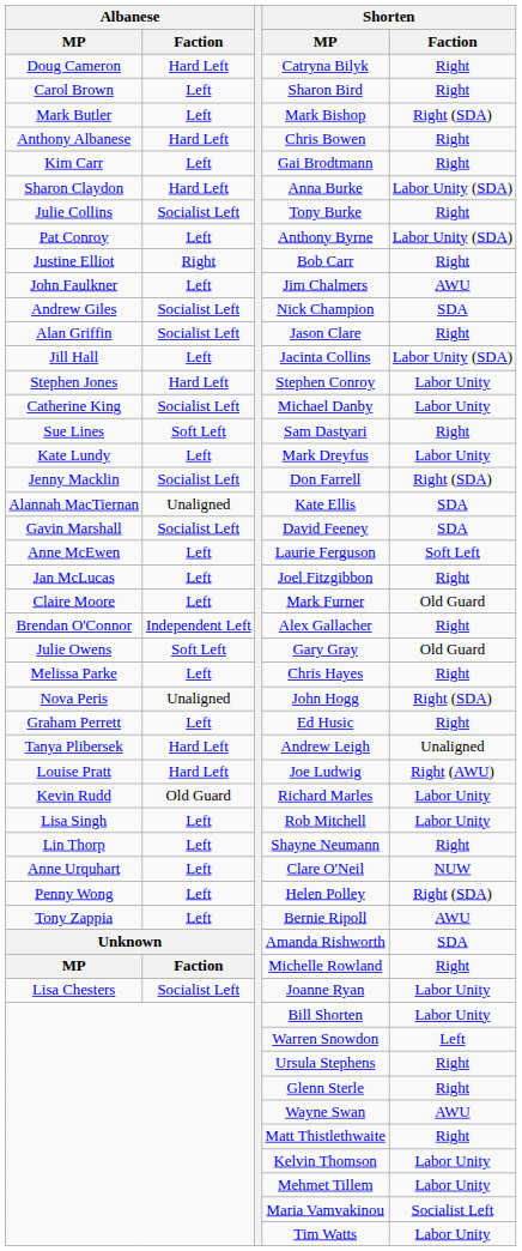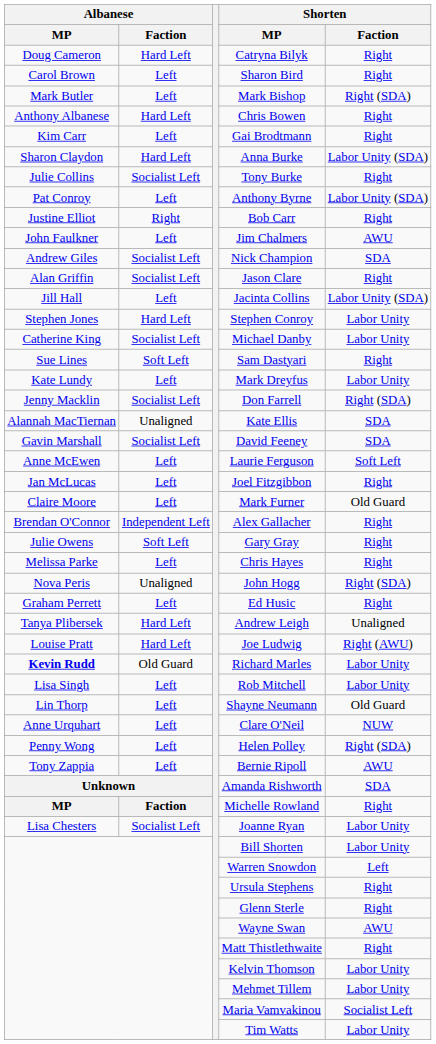 <table class="wikitable" style="text-align:center">
 <tr>
 <th colspan=2>Albanese</th>
 <th rowspan=51></th>
 <th colspan=2>Shorten</th>
 </tr>
 <tr>
 <th>MP</th>
 <th>Faction</th>
 <th>MP</th>
 <th>Faction</th>
 </tr>
 <tr>
 <td><a href='#'>Doug Cameron</a></td>
 <td><a href='#'>Hard Left</a></td>
 <td><a href='#'>Catryna Bilyk</a></td>
 <td><a href='#'>Right</a></td>
 </tr>
 <tr>
 <td><a href='#'>Carol Brown</a></td>
 <td><a href='#'>Left</a></td>
 <td><a href='#'>Sharon Bird</a></td>
 <td><a href='#'>Right</a></td>
 </tr>
 <tr>
 <td><a href='#'>Mark Butler</a></td>
 <td><a href='#'>Left</a></td>
 <td><a href='#'>Mark Bishop</a></td>
 <td><a href='#'>Right</a> (<a href='#'>SDA</a>)</td>
 </tr>
 <tr>
 <td><a href='#'>Anthony Albanese</a></td>
 <td><a href='#'>Hard Left</a></td>
 <td><a href='#'>Chris Bowen</a></td>
 <td><a href='#'>Right</a></td>
 </tr>
 <tr>
 <td><a href='#'>Kim Carr</a></td>
 <td><a href='#'>Left</a></td>
 <td><a href='#'>Gai Brodtmann</a></td>
 <td><a href='#'>Right</a></td>
 </tr>
 <tr>
 <td><a href='#'>Sharon Claydon</a></td>
 <td><a href='#'>Hard Left</a></td>
 <td><a href='#'>Anna Burke</a></td>
 <td><a href='#'>Labor Unity</a> (<a href='#'>SDA</a>)</td>
 </tr>
 <tr>
 <td><a href='#'>Julie Collins</a></td>
 <td><a href='#'>Socialist Left</a></td>
 <td><a href='#'>Tony Burke</a></td>
 <td><a href='#'>Right</a></td>
 </tr>
 <tr>
 <td><a href='#'>Pat Conroy</a></td>
 <td><a href='#'>Left</a></td>
 <td><a href='#'>Anthony Byrne</a></td>
 <td><a href='#'>Labor Unity</a> (<a href='#'>SDA</a>)</td>
 </tr>
 <tr>
 <td><a href='#'>Justine Elliot</a></td>
 <td><a href='#'>Right</a></td>
 <td><a href='#'>Bob Carr</a></td>
 <td><a href='#'>Right</a></td>
 </tr>
 <tr>
 <td><a href='#'>John Faulkner</a></td>
 <td><a href='#'>Left</a></td>
 <td><a href='#'>Jim Chalmers</a></td>
 <td><a href='#'>AWU</a></td>
 </tr>
 <tr>
 <td><a href='#'>Andrew Giles</a></td>
 <td><a href='#'>Socialist Left</a></td>
 <td><a href='#'>Nick Champion</a></td>
 <td><a href='#'>SDA</a></td>
 </tr>
 <tr>
 <td><a href='#'>Alan Griffin</a></td>
 <td><a href='#'>Socialist Left</a></td>
 <td><a href='#'>Jason Clare</a></td>
 <td><a href='#'>Right</a></td>
 </tr>
 <tr>
 <td><a href='#'>Jill Hall</a></td>
 <td><a href='#'>Left</a></td>
 <td><a href='#'>Jacinta Collins</a></td>
 <td><a href='#'>Labor Unity</a> (<a href='#'>SDA</a>)</td>
 </tr>
 <tr>
 <td><a href='#'>Stephen Jones</a></td>
 <td><a href='#'>Hard Left</a></td>
 <td><a href='#'>Stephen Conroy</a></td>
 <td><a href='#'>Labor Unity</a></td>
 </tr>
 <tr>
 <td><a href='#'>Catherine King</a></td>
 <td><a href='#'>Socialist Left</a></td>
 <td><a href='#'>Michael Danby</a></td>
 <td><a href='#'>Labor Unity</a></td>
 </tr>
 <tr>
 <td><a href='#'>Sue Lines</a></td>
 <td><a href='#'>Soft Left</a></td>
 <td><a href='#'>Sam Dastyari</a></td>
 <td><a href='#'>Right</a></td>
 </tr>
 <tr>
 <td><a href='#'>Kate Lundy</a></td>
 <td><a href='#'>Left</a></td>
 <td><a href='#'>Mark Dreyfus</a></td>
 <td><a href='#'>Labor Unity</a></td>
 </tr>
 <tr>
 <td><a href='#'>Jenny Macklin</a></td>
 <td><a href='#'>Socialist Left</a></td>
 <td><a href='#'>Don Farrell</a></td>
 <td><a href='#'>Right</a> (<a href='#'>SDA</a>)</td>
 </tr>
 <tr>
 <td><a href='#'>Alannah MacTiernan</a></td>
 <td>Unaligned</td>
 <td><a href='#'>Kate Ellis</a></td>
 <td><a href='#'>SDA</a></td>
 </tr>
 <tr>
 <td><a href='#'>Gavin Marshall</a></td>
 <td><a href='#'>Socialist Left</a></td>
 <td><a href='#'>David Feeney</a></td>
 <td><a href='#'>SDA</a></td>
 </tr>
 <tr>
 <td><a href='#'>Anne McEwen</a></td>
 <td><a href='#'>Left</a></td>
 <td><a href='#'>Laurie Ferguson</a></td>
 <td><a href='#'>Soft Left</a></td>
 </tr>
 <tr>
 <td><a href='#'>Jan McLucas</a></td>
 <td><a href='#'>Left</a></td>
 <td><a href='#'>Joel Fitzgibbon</a></td>
 <td><a href='#'>Right</a></td>
 </tr>
 <tr>
 <td><a href='#'>Claire Moore</a></td>
 <td><a href='#'>Left</a></td>
 <td><a href='#'>Mark Furner</a></td>
 <td>Old Guard</td>
 </tr>
 <tr>
 <td><a href='#'>Brendan O'Connor</a></td>
 <td><a href='#'>Independent Left</a></td>
 <td><a href='#'>Alex Gallacher</a></td>
 <td><a href='#'>Right</a></td>
 </tr>
 <tr>
 <td><a href='#'>Julie Owens</a></td>
 <td><a href='#'>Soft Left</a></td>
 <td><a href='#'>Gary Gray</a></td>
-<td>Old Guard</td>
+<td><a href='#'>Right</a></td>
 </tr>
 <tr>
 <td><a href='#'>Melissa Parke</a></td>
 <td><a href='#'>Left</a></td>
 <td><a href='#'>Chris Hayes</a></td>
 <td><a href='#'>Right</a></td>
 </tr>
 <tr>
 <td><a href='#'>Nova Peris</a></td>
 <td>Unaligned</td>
 <td><a href='#'>John Hogg</a></td>
 <td><a href='#'>Right</a> (<a href='#'>SDA</a>)</td>
 </tr>
 <tr>
 <td><a href='#'>Graham Perrett</a></td>
 <td><a href='#'>Left</a></td>
 <td><a href='#'>Ed Husic</a></td>
 <td><a href='#'>Right</a></td>
 </tr>
 <tr>
 <td><a href='#'>Tanya Plibersek</a></td>
 <td><a href='#'>Hard Left</a></td>
 <td><a href='#'>Andrew Leigh</a></td>
 <td>Unaligned</td>
 </tr>
 <tr>
 <td><a href='#'>Louise Pratt</a></td>
 <td><a href='#'>Hard Left</a></td>
 <td><a href='#'>Joe Ludwig</a></td>
 <td><a href='#'>Right</a> (<a href='#'>AWU</a>)</td>
 </tr>
 <tr>
-<td><a href='#'>Kevin Rudd</a></td>
+<td><strong><a href='#'>Kevin Rudd</a></strong></td>
 <td>Old Guard</td>
 <td><a href='#'>Richard Marles</a></td>
 <td><a href='#'>Labor Unity</a></td>
 </tr>
 <tr>
 <td><a href='#'>Lisa Singh</a></td>
 <td><a href='#'>Left</a></td>
 <td><a href='#'>Rob Mitchell</a></td>
 <td><a href='#'>Labor Unity</a></td>
 </tr>
 <tr>
 <td><a href='#'>Lin Thorp</a></td>
 <td><a href='#'>Left</a></td>
 <td><a href='#'>Shayne Neumann</a></td>
-<td><a href='#'>Right</a></td>
+<td>Old Guard</td>
 </tr>
 <tr>
 <td><a href='#'>Anne Urquhart</a></td>
 <td><a href='#'>Left</a></td>
 <td><a href='#'>Clare O'Neil</a></td>
 <td><a href='#'>NUW</a></td>
 </tr>
 <tr>
 <td><a href='#'>Penny Wong</a></td>
 <td><a href='#'>Left</a></td>
 <td><a href='#'>Helen Polley</a></td>
 <td><a href='#'>Right</a> (<a href='#'>SDA</a>)</td>
 </tr>
 <tr>
 <td><a href='#'>Tony Zappia</a></td>
 <td><a href='#'>Left</a></td>
 <td><a href='#'>Bernie Ripoll</a></td>
 <td><a href='#'>AWU</a></td>
 </tr>
 <tr>
 <th colspan=2>Unknown</th>
 <td><a href='#'>Amanda Rishworth</a></td>
 <td><a href='#'>SDA</a></td>
 </tr>
 <tr>
 <th>MP</th>
 <th>Faction</th>
 <td><a href='#'>Michelle Rowland</a></td>
 <td><a href='#'>Right</a></td>
 </tr>
 <tr>
 <td><a href='#'>Lisa Chesters</a></td>
 <td><a href='#'>Socialist Left</a></td>
 <td><a href='#'>Joanne Ryan</a></td>
 <td><a href='#'>Labor Unity</a></td>
 </tr>
 <tr>
 <td colspan=2 rowspan=10></td>
 <td><a href='#'>Bill Shorten</a></td>
 <td><a href='#'>Labor Unity</a></td>
 </tr>
 <tr>
 <td><a href='#'>Warren Snowdon</a></td>
 <td><a href='#'>Left</a></td>
 </tr>
 <tr>
 <td><a href='#'>Ursula Stephens</a></td>
 <td><a href='#'>Right</a></td>
 </tr>
 <tr>
 <td><a href='#'>Glenn Sterle</a></td>
 <td><a href='#'>Right</a></td>
 </tr>
 <tr>
 <td><a href='#'>Wayne Swan</a></td>
 <td><a href='#'>AWU</a></td>
 </tr>
 <tr>
 <td><a href='#'>Matt Thistlethwaite</a></td>
 <td><a href='#'>Right</a></td>
 </tr>
 <tr>
 <td><a href='#'>Kelvin Thomson</a></td>
 <td><a href='#'>Labor Unity</a></td>
 </tr>
 <tr>
 <td><a href='#'>Mehmet Tillem</a></td>
 <td><a href='#'>Labor Unity</a></td>
 </tr>
 <tr>
 <td><a href='#'>Maria Vamvakinou</a></td>
 <td><a href='#'>Socialist Left</a></td>
 </tr>
 <tr>
 <td><a href='#'>Tim Watts</a></td>
 <td><a href='#'>Labor Unity</a></td>
 </tr>
 </table>
